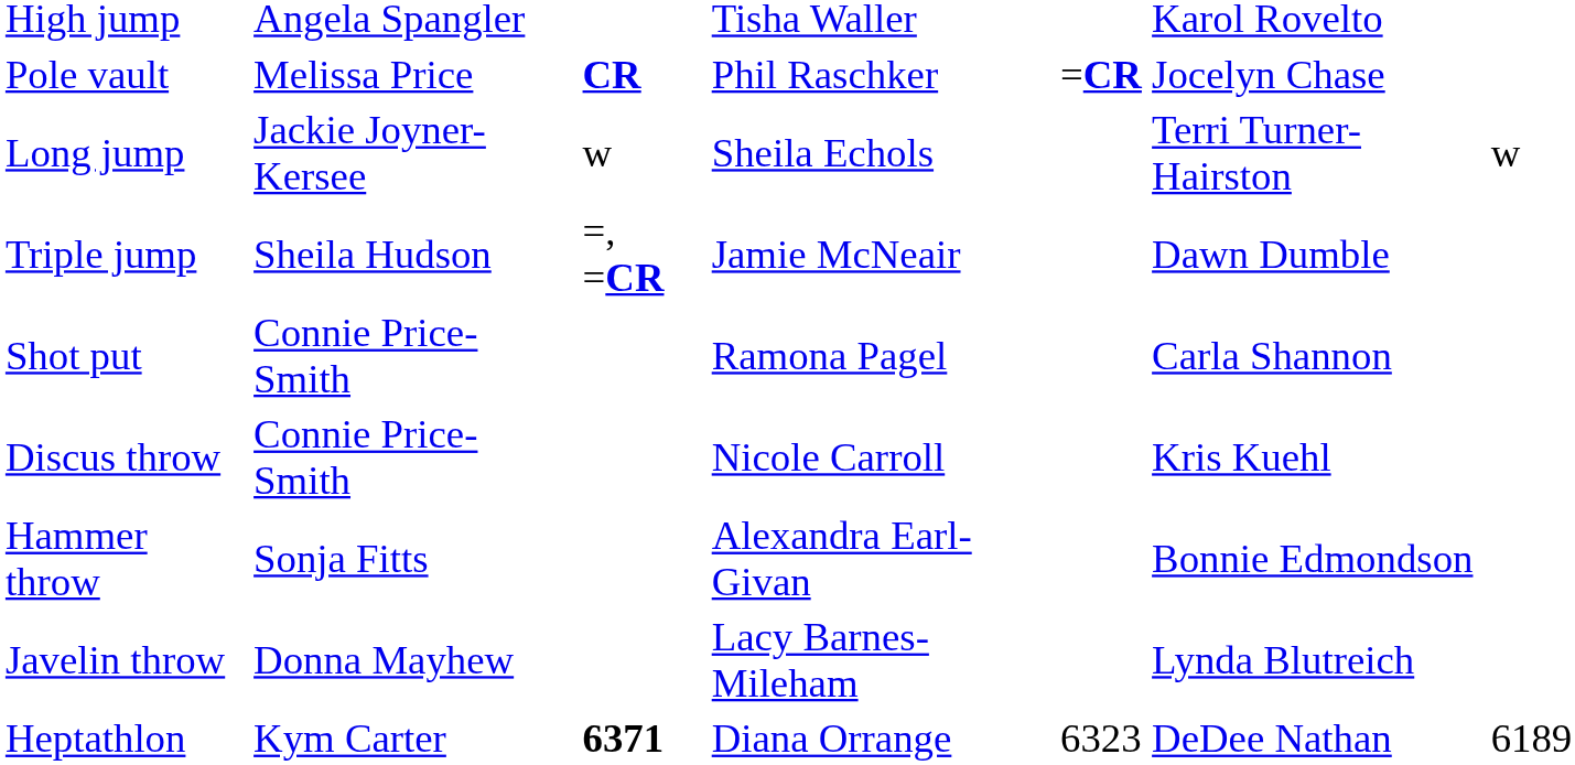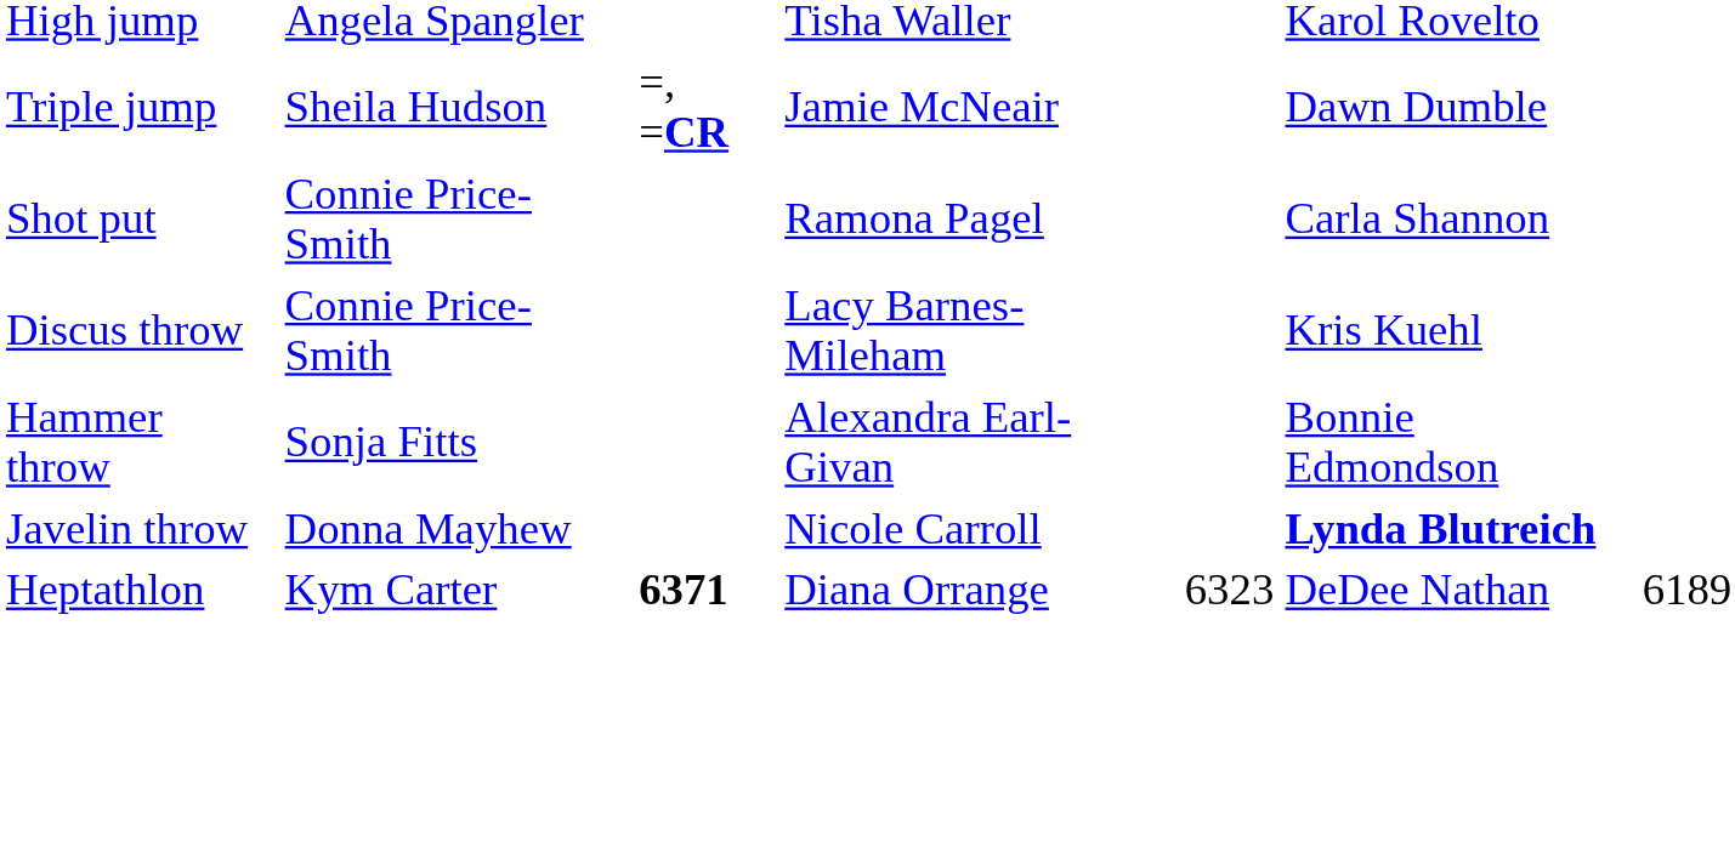 <table>
 <tr>
 <td><a href='#'>High jump</a></td>
 <td><a href='#'>Angela Spangler</a></td>
 <td></td>
 <td><a href='#'>Tisha Waller</a></td>
 <td></td>
 <td><a href='#'>Karol Rovelto</a></td>
 <td></td>
-</tr>
-<tr>
-<td><a href='#'>Pole vault</a></td>
-<td><a href='#'>Melissa Price</a></td>
-<td> <strong><a href='#'>CR</a></strong></td>
-<td><a href='#'>Phil Raschker</a></td>
-<td> =<strong><a href='#'>CR</a></strong></td>
-<td><a href='#'>Jocelyn Chase</a></td>
-<td></td>
-</tr>
-<tr>
-<td><a href='#'>Long jump</a></td>
-<td><a href='#'>Jackie Joyner-Kersee</a></td>
-<td>w</td>
-<td><a href='#'>Sheila Echols</a></td>
-<td></td>
-<td><a href='#'>Terri Turner-Hairston</a></td>
-<td>w</td>
 </tr>
 <tr>
 <td><a href='#'>Triple jump</a></td>
 <td><a href='#'>Sheila Hudson</a></td>
 <td>	=, =<strong><a href='#'>CR</a></strong></td>
 <td><a href='#'>Jamie McNeair</a></td>
 <td></td>
 <td><a href='#'>Dawn Dumble</a></td>
 <td></td>
 </tr>
 <tr>
 <td><a href='#'>Shot put</a></td>
 <td><a href='#'>Connie Price-Smith</a></td>
 <td></td>
 <td><a href='#'>Ramona Pagel</a></td>
 <td></td>
 <td><a href='#'>Carla Shannon</a></td>
 <td></td>
 </tr>
 <tr>
 <td><a href='#'>Discus throw</a></td>
 <td><a href='#'>Connie Price-Smith</a></td>
 <td></td>
-<td><a href='#'>Nicole Carroll</a></td>
+<td><a href='#'>Lacy Barnes-Mileham</a></td>
 <td></td>
 <td><a href='#'>Kris Kuehl</a></td>
 <td></td>
 </tr>
 <tr>
 <td><a href='#'>Hammer throw</a></td>
 <td><a href='#'>Sonja Fitts</a></td>
 <td>	</td>
 <td><a href='#'>Alexandra Earl-Givan</a></td>
 <td></td>
 <td><a href='#'>Bonnie Edmondson</a></td>
 <td></td>
 </tr>
 <tr>
 <td><a href='#'>Javelin throw</a></td>
 <td><a href='#'>Donna Mayhew</a></td>
 <td></td>
-<td><a href='#'>Lacy Barnes-Mileham</a></td>
+<td><a href='#'>Nicole Carroll</a></td>
 <td></td>
-<td><a href='#'>Lynda Blutreich</a></td>
+<td><strong><a href='#'>Lynda Blutreich</a></strong></td>
 <td></td>
 </tr>
 <tr>
 <td><a href='#'>Heptathlon</a></td>
 <td><a href='#'>Kym Carter</a></td>
 <td><strong>6371</strong></td>
 <td><a href='#'>Diana Orrange</a></td>
 <td>6323</td>
 <td><a href='#'>DeDee Nathan</a></td>
 <td>6189</td>
 </tr>
 </table>
